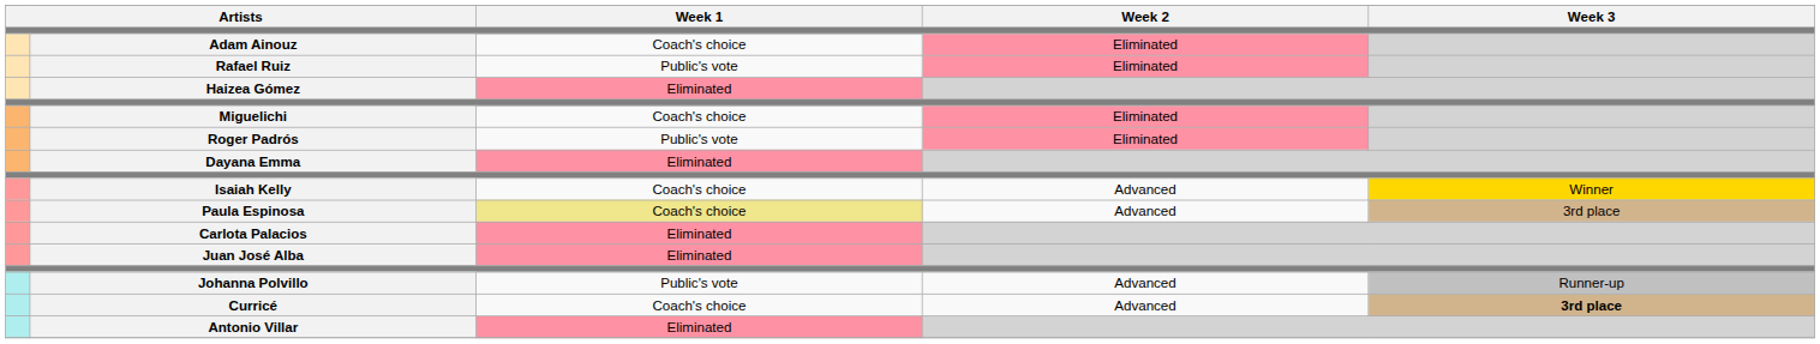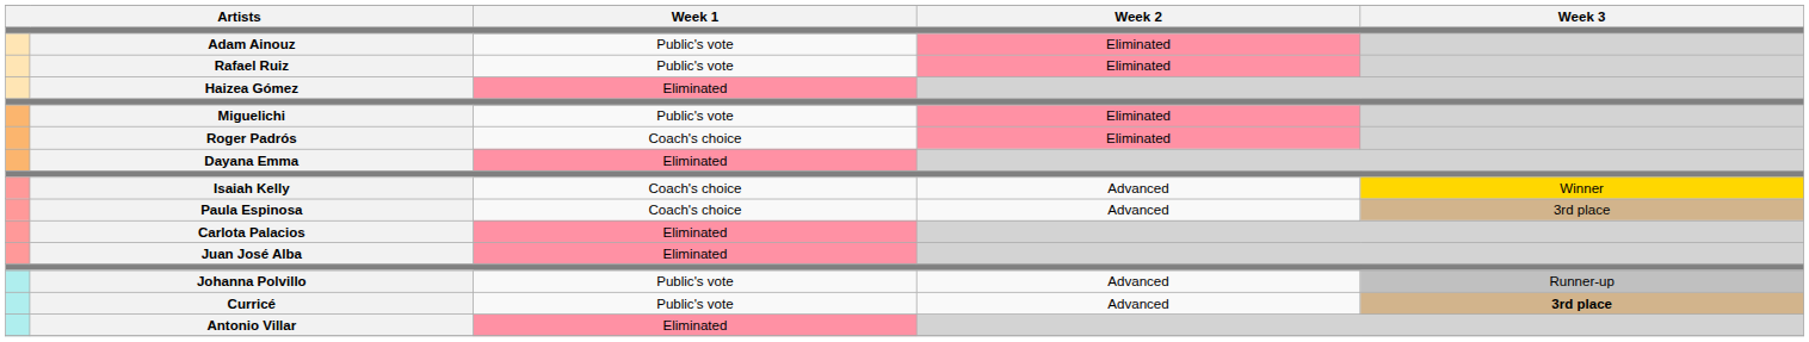 <table class="wikitable" style="text-align:center; font-size:95%; width:100%">
 <tr>
 </tr>
 <tr>
 <th colspan="2">Artists</th>
 <th style="width:18%">Week 1</th>
 <th style="width:18%">Week 2</th>
 <th style="width:18%">Week 3</th>
 </tr>
 <tr>
 <th colspan="5" style="background:gray"></th>
 </tr>
 <tr>
 <th style="background:#ffe5b4; width:1%"></th>
 <th style="width:18%">Adam Ainouz</th>
-<td>Coach's choice</td>
+<td>Public's vote</td>
 <td bgcolor="#FF91A4">Eliminated</td>
 <td colspan="2" bgcolor="lightgrey"></td>
 </tr>
 <tr>
 <th style="background:#ffe5b4"></th>
 <th>Rafael Ruiz</th>
 <td>Public's vote</td>
 <td bgcolor="#FF91A4">Eliminated</td>
 <td colspan="2" bgcolor="lightgrey"></td>
 </tr>
 <tr>
 <th style="background:#ffe5b4"></th>
 <th>Haizea Gómez</th>
 <td bgcolor="#FF91A4">Eliminated</td>
 <td colspan="2" bgcolor="lightgrey"></td>
 </tr>
 <tr>
 <th colspan="5" style="background:gray"></th>
 </tr>
 <tr>
 <th style="background:#fbb56e"></th>
 <th>Miguelichi</th>
-<td>Coach's choice</td>
+<td>Public's vote</td>
 <td bgcolor="#FF91A4">Eliminated</td>
 <td colspan="2" bgcolor="lightgrey"></td>
 </tr>
 <tr>
 <th style="background:#fbb56e"></th>
 <th>Roger Padrós</th>
-<td>Public's vote</td>
+<td>Coach's choice</td>
 <td bgcolor="#FF91A4">Eliminated</td>
 <td colspan="2" bgcolor="lightgrey"></td>
 </tr>
 <tr>
 <th style="background:#fbb56e"></th>
 <th>Dayana Emma</th>
 <td bgcolor="#FF91A4">Eliminated</td>
 <td colspan="2" bgcolor="lightgrey"></td>
 </tr>
 <tr>
 <th colspan="5" style="background:gray"></th>
 </tr>
 <tr>
 <th style="background:#ff9999"></th>
 <th>Isaiah Kelly</th>
 <td>Coach's choice</td>
 <td>Advanced</td>
 <td bgcolor="gold">Winner</td>
 </tr>
 <tr>
 <th style="background:#ff9999"></th>
 <th>Paula Espinosa</th>
-<td style="background: khaki;">Coach's choice</td>
+<td>Coach's choice</td>
 <td>Advanced</td>
 <td bgcolor="tan">3rd place</td>
 </tr>
 <tr>
 <td style="background:#ff9999"></td>
 <th>Carlota Palacios</th>
 <td bgcolor="#FF91A4">Eliminated</td>
 <td colspan="2" bgcolor="lightgrey"></td>
 </tr>
 <tr>
 <td style="background:#ff9999"></td>
 <th>Juan José Alba</th>
 <td bgcolor="#FF91A4">Eliminated</td>
 <td colspan="2" bgcolor="lightgrey"></td>
 </tr>
 <tr>
 <th colspan="5" style="background:gray"></th>
 </tr>
 <tr>
 <th style="background:#afeeee"></th>
 <th>Johanna Polvillo</th>
 <td>Public's vote</td>
 <td>Advanced</td>
 <td bgcolor="silver">Runner-up</td>
 </tr>
 <tr>
 <th style="background:#afeeee"></th>
 <th>Curricé</th>
-<td>Coach's choice</td>
+<td>Public's vote</td>
 <td>Advanced</td>
 <td bgcolor="tan"><strong>3rd place</strong></td>
 </tr>
 <tr>
 <th style="background:#afeeee"></th>
 <th>Antonio Villar</th>
 <td bgcolor="#FF91A4">Eliminated</td>
 <td colspan="2" bgcolor="lightgrey"></td>
 </tr>
 <tr>
 </tr>
 </table>
